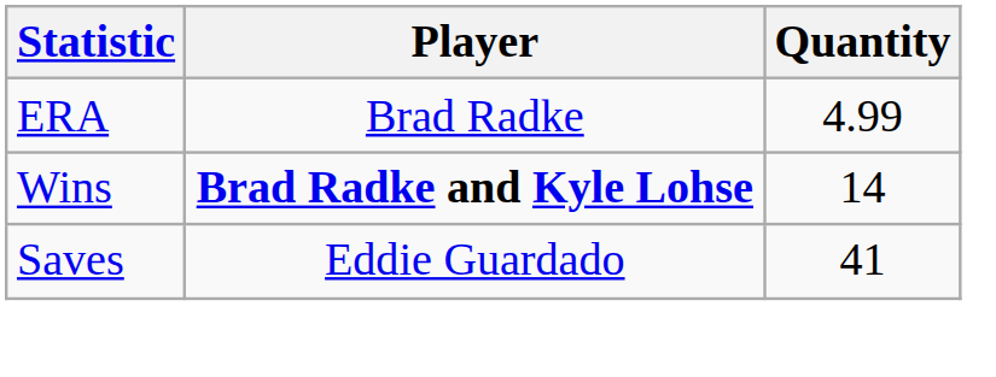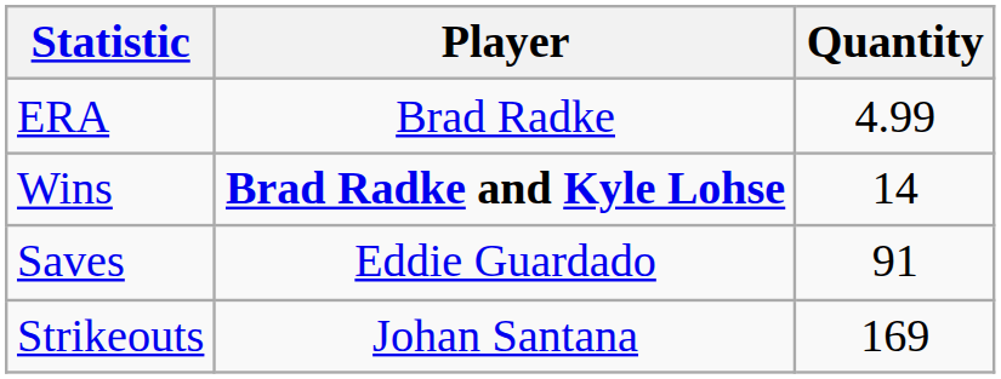 <table class="wikitable" style="text-align: center;">
 <tr>
 <th><a href='#'>Statistic</a></th>
 <th>Player</th>
 <th>Quantity</th>
 </tr>
 <tr>
 <td align="left"><a href='#'>ERA</a></td>
 <td><a href='#'>Brad Radke</a></td>
 <td>4.99</td>
 </tr>
 <tr>
 <td align="left"><a href='#'>Wins</a></td>
 <td><strong><a href='#'>Brad Radke</a> and <a href='#'>Kyle Lohse</a></strong></td>
 <td>14</td>
 </tr>
 <tr>
 <td align="left"><a href='#'>Saves</a></td>
 <td><a href='#'>Eddie Guardado</a></td>
-<td>41</td>
+<td>91</td>
+</tr>
+<tr>
+<td align="left"><a href='#'>Strikeouts</a></td>
+<td><a href='#'>Johan Santana</a></td>
+<td>169</td>
 </tr>
 </table>
